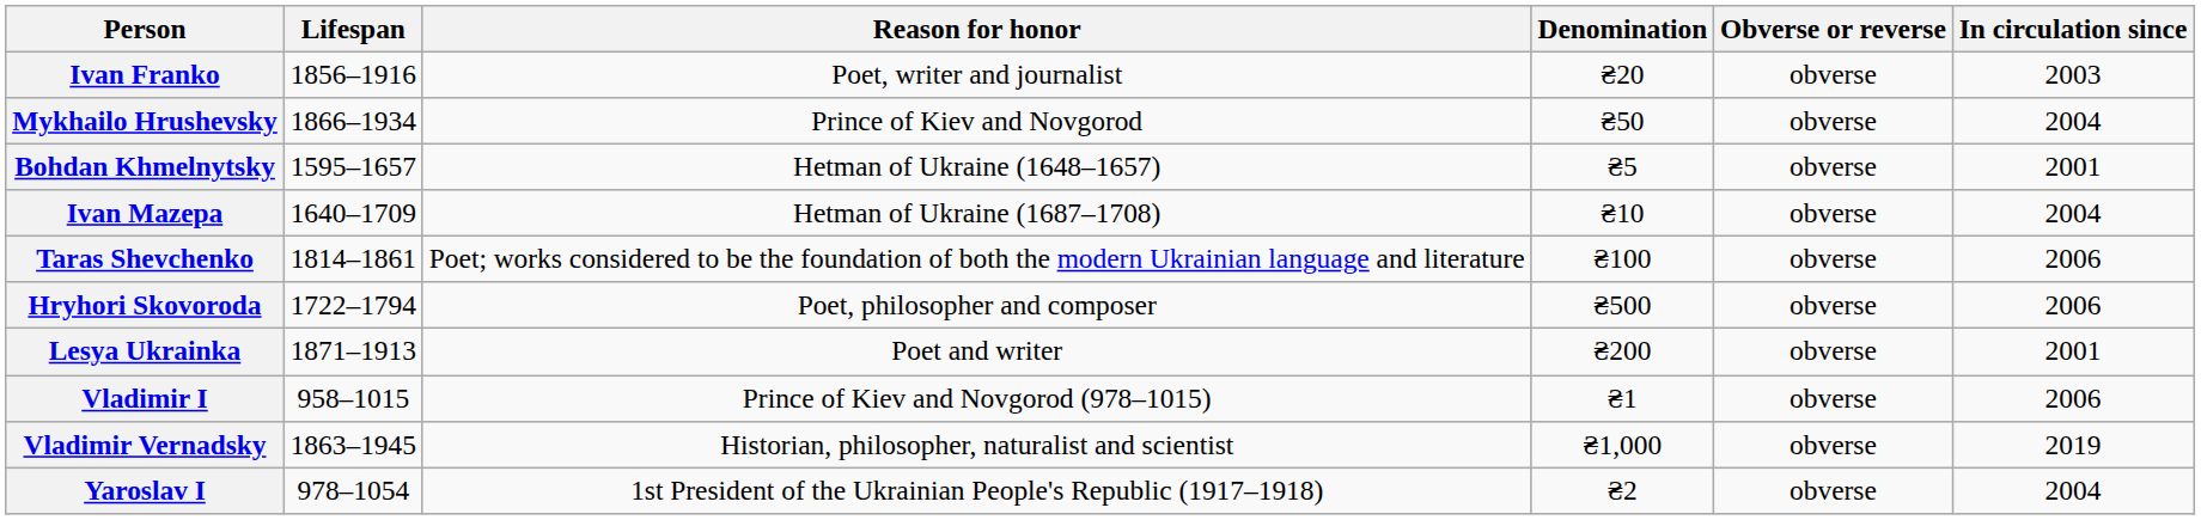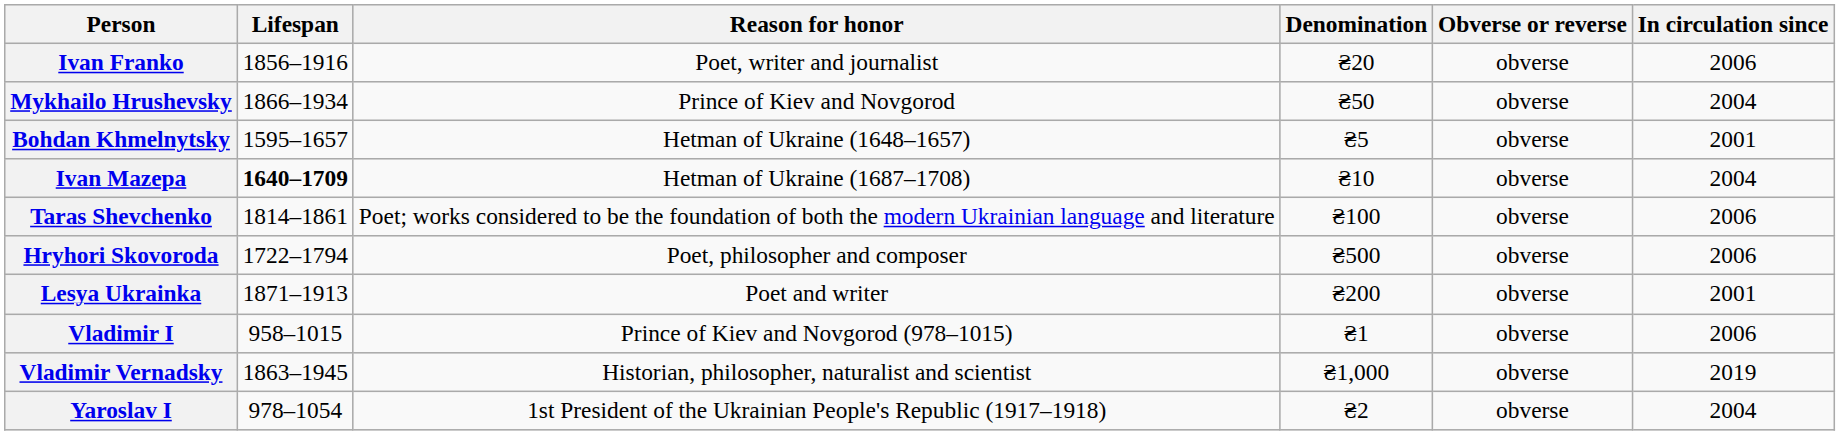 <table class="wikitable" style="font-size: 95%; text-align:center;">
 <tr>
 <th>Person</th>
 <th>Lifespan</th>
 <th>Reason for honor</th>
 <th>Denomination</th>
 <th>Obverse or reverse</th>
 <th>In circulation since</th>
 </tr>
 <tr>
 <th><a href='#'>Ivan Franko</a></th>
 <td>1856–1916</td>
 <td>Poet, writer and journalist</td>
 <td>₴20</td>
 <td>obverse</td>
-<td>2003</td>
+<td>2006</td>
 </tr>
 <tr>
 <th><a href='#'>Mykhailo Hrushevsky</a></th>
 <td>1866–1934</td>
 <td>Prince of Kiev and Novgorod</td>
 <td>₴50</td>
 <td>obverse</td>
 <td>2004</td>
 </tr>
 <tr>
 <th><a href='#'>Bohdan Khmelnytsky</a></th>
 <td>1595–1657</td>
 <td>Hetman of Ukraine (1648–1657)</td>
 <td>₴5</td>
 <td>obverse</td>
 <td>2001</td>
 </tr>
 <tr>
 <th><a href='#'>Ivan Mazepa</a></th>
-<td>1640–1709</td>
+<td><strong>1640–1709</strong></td>
 <td>Hetman of Ukraine (1687–1708)</td>
 <td>₴10</td>
 <td>obverse</td>
 <td>2004</td>
 </tr>
 <tr>
 <th><a href='#'>Taras Shevchenko</a></th>
 <td>1814–1861</td>
 <td>Poet; works considered to be the foundation of both the <a href='#'>modern Ukrainian language</a> and literature</td>
 <td>₴100</td>
 <td>obverse</td>
 <td>2006</td>
 </tr>
 <tr>
 <th><a href='#'>Hryhori Skovoroda</a></th>
 <td>1722–1794</td>
 <td>Poet, philosopher and composer</td>
 <td>₴500</td>
 <td>obverse</td>
 <td>2006</td>
 </tr>
 <tr>
 <th><a href='#'>Lesya Ukrainka</a></th>
 <td>1871–1913</td>
 <td>Poet and writer</td>
 <td>₴200</td>
 <td>obverse</td>
 <td>2001</td>
 </tr>
 <tr>
 <th><a href='#'>Vladimir I</a></th>
 <td>958–1015</td>
 <td>Prince of Kiev and Novgorod (978–1015)</td>
 <td>₴1</td>
 <td>obverse</td>
 <td>2006</td>
 </tr>
 <tr>
 <th><a href='#'>Vladimir Vernadsky</a></th>
 <td>1863–1945</td>
 <td>Historian, philosopher, naturalist and scientist</td>
 <td>₴1,000</td>
 <td>obverse</td>
 <td>2019</td>
 </tr>
 <tr>
 <th><a href='#'>Yaroslav I</a></th>
 <td>978–1054</td>
 <td>1st President of the Ukrainian People's Republic (1917–1918)</td>
 <td>₴2</td>
 <td>obverse</td>
 <td>2004</td>
 </tr>
 </table>
